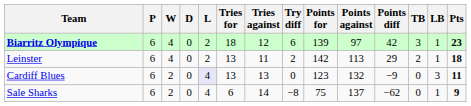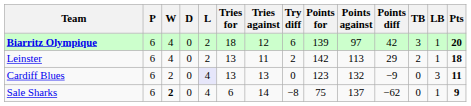 <table class="wikitable" style="text-align: center;">
 <tr>
 <th width="200">Team</th>
 <th width="20">P</th>
 <th width="20">W</th>
 <th width="20">D</th>
 <th width="20">L</th>
 <th width="20">Tries for</th>
 <th width="20">Tries against</th>
 <th width="20">Try diff</th>
 <th width="20">Points for</th>
 <th width="20">Points against</th>
 <th width="25">Points diff</th>
 <th width="20">TB</th>
 <th width="20">LB</th>
 <th width="20">Pts</th>
 </tr>
 <tr bgcolor="#ccffcc">
 <td align=left> <strong><a href='#'>Biarritz Olympique</a></strong></td>
 <td>6</td>
 <td>4</td>
 <td>0</td>
 <td>2</td>
 <td>18</td>
 <td>12</td>
 <td>6</td>
 <td>139</td>
 <td>97</td>
 <td>42</td>
 <td>3</td>
 <td>1</td>
-<td><strong>23</strong></td>
+<td><strong>20</strong></td>
 </tr>
 <tr>
 <td align=left> <a href='#'>Leinster</a></td>
 <td>6</td>
 <td>4</td>
 <td>0</td>
 <td>2</td>
 <td>13</td>
 <td>11</td>
 <td>2</td>
 <td>142</td>
 <td>113</td>
 <td>29</td>
 <td>2</td>
 <td>1</td>
 <td><strong>18</strong></td>
 </tr>
 <tr>
 <td align=left> <a href='#'>Cardiff Blues</a></td>
 <td>6</td>
 <td>2</td>
 <td>0</td>
 <td style="background: lavender;">4</td>
 <td>13</td>
 <td>13</td>
 <td>0</td>
 <td>123</td>
 <td>132</td>
 <td>−9</td>
 <td>0</td>
 <td>3</td>
 <td><strong>11</strong></td>
 </tr>
 <tr>
 <td align=left> <a href='#'>Sale Sharks</a></td>
 <td>6</td>
-<td>2</td>
+<td><strong>2</strong></td>
 <td>0</td>
 <td>4</td>
 <td>6</td>
 <td>14</td>
 <td>−8</td>
 <td>75</td>
 <td>137</td>
 <td>−62</td>
 <td>0</td>
 <td>1</td>
 <td><strong>9</strong></td>
 </tr>
 </table>
